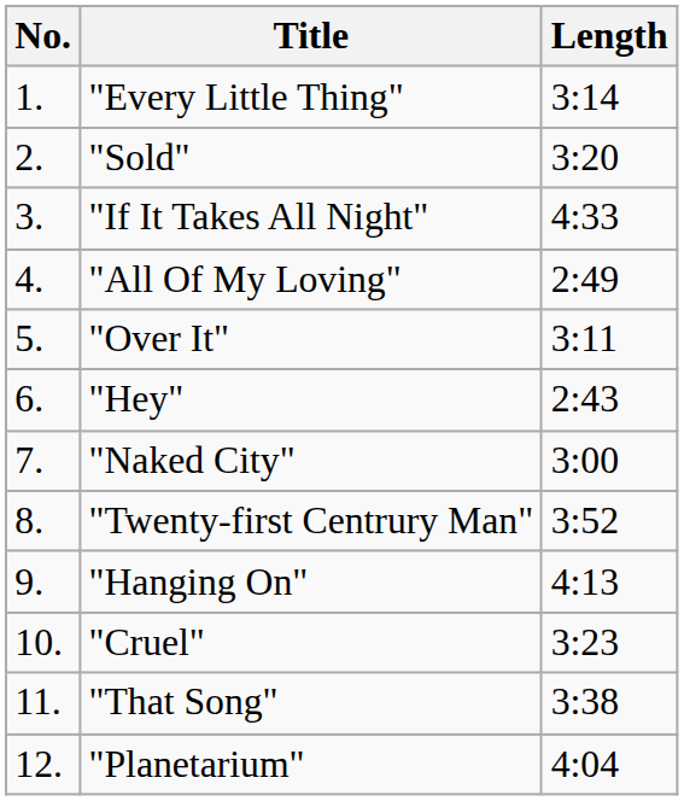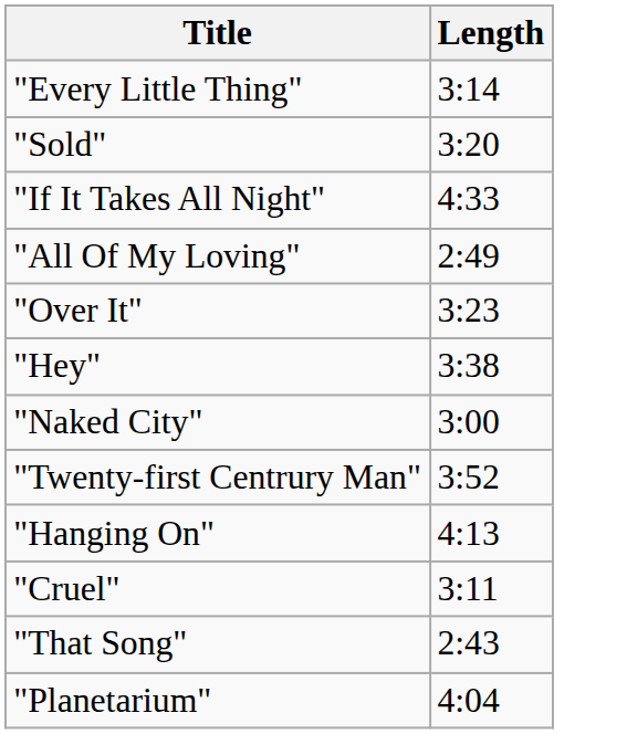 <table class="wikitable">
 <tr>
-<th><strong>No.</strong></th>
 <th><strong>Title</strong></th>
 <th><strong>Length</strong></th>
 </tr>
 <tr>
-<td>1.</td>
 <td>"Every Little Thing"</td>
 <td>3:14</td>
 </tr>
 <tr>
-<td>2.</td>
 <td>"Sold"</td>
 <td>3:20</td>
 </tr>
 <tr>
-<td>3.</td>
 <td>"If It Takes All Night"</td>
 <td>4:33</td>
 </tr>
 <tr>
-<td>4.</td>
 <td>"All Of My Loving"</td>
 <td>2:49</td>
 </tr>
 <tr>
-<td>5.</td>
 <td>"Over It"</td>
-<td>3:11</td>
+<td>3:23</td>
 </tr>
 <tr>
-<td>6.</td>
 <td>"Hey"</td>
-<td>2:43</td>
+<td>3:38</td>
 </tr>
 <tr>
-<td>7.</td>
 <td>"Naked City"</td>
 <td>3:00</td>
 </tr>
 <tr>
-<td>8.</td>
 <td>"Twenty-first Centrury Man"</td>
 <td>3:52</td>
 </tr>
 <tr>
-<td>9.</td>
 <td>"Hanging On"</td>
 <td>4:13</td>
 </tr>
 <tr>
-<td>10.</td>
 <td>"Cruel"</td>
-<td>3:23</td>
+<td>3:11</td>
 </tr>
 <tr>
-<td>11.</td>
 <td>"That Song"</td>
-<td>3:38</td>
+<td>2:43</td>
 </tr>
 <tr>
-<td>12.</td>
 <td>"Planetarium"</td>
 <td>4:04</td>
 </tr>
 </table>
